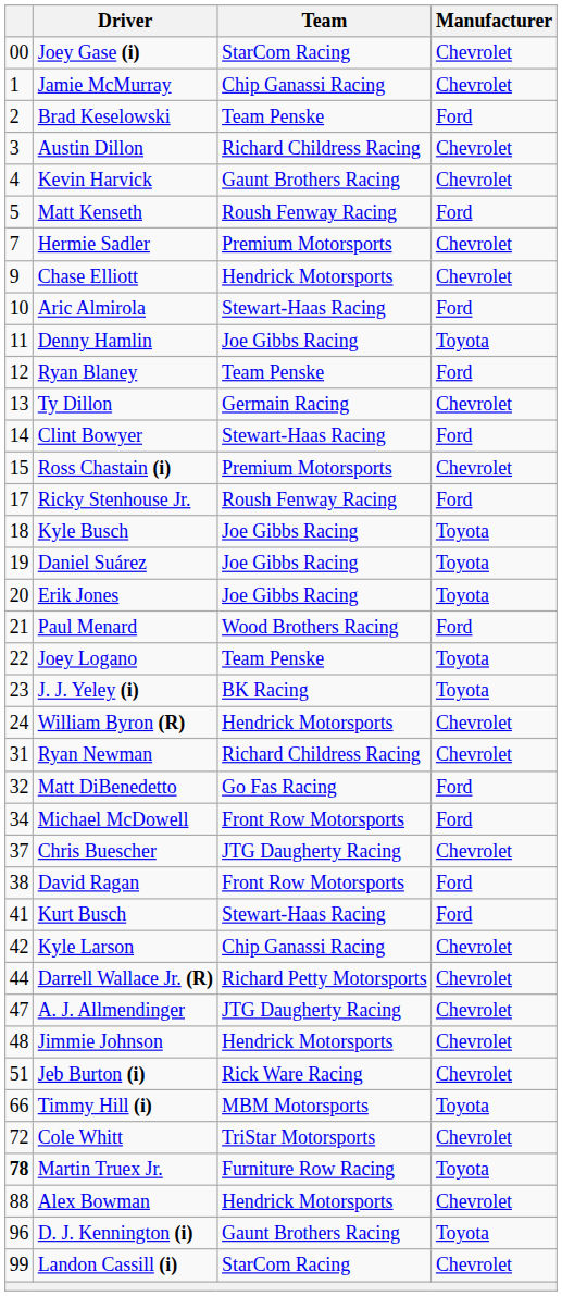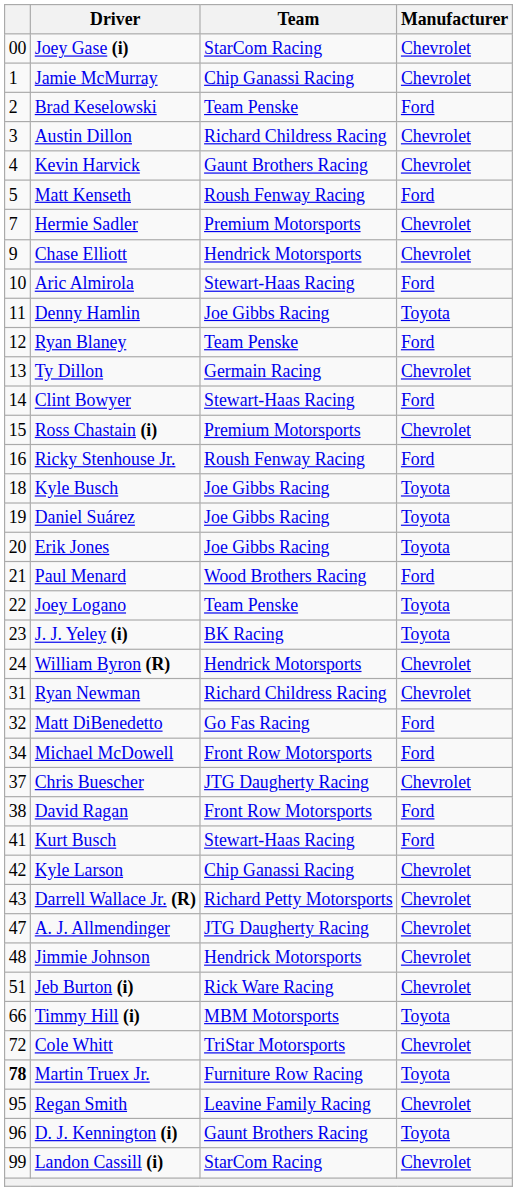 <table class="wikitable" style="font-size:95%">
 <tr>
 <th></th>
 <th>Driver</th>
 <th>Team</th>
 <th>Manufacturer</th>
 </tr>
 <tr>
 <td>00</td>
 <td><a href='#'>Joey Gase</a> <strong>(i)</strong></td>
 <td><a href='#'>StarCom Racing</a></td>
 <td><a href='#'>Chevrolet</a></td>
 </tr>
 <tr>
 <td>1</td>
 <td><a href='#'>Jamie McMurray</a></td>
 <td><a href='#'>Chip Ganassi Racing</a></td>
 <td><a href='#'>Chevrolet</a></td>
 </tr>
 <tr>
 <td>2</td>
 <td><a href='#'>Brad Keselowski</a></td>
 <td><a href='#'>Team Penske</a></td>
 <td><a href='#'>Ford</a></td>
 </tr>
 <tr>
 <td>3</td>
 <td><a href='#'>Austin Dillon</a></td>
 <td><a href='#'>Richard Childress Racing</a></td>
 <td><a href='#'>Chevrolet</a></td>
 </tr>
 <tr>
 <td>4</td>
 <td><a href='#'>Kevin Harvick</a></td>
 <td><a href='#'>Gaunt Brothers Racing</a></td>
 <td><a href='#'>Chevrolet</a></td>
 </tr>
 <tr>
 <td>5</td>
 <td><a href='#'>Matt Kenseth</a></td>
 <td><a href='#'>Roush Fenway Racing</a></td>
 <td><a href='#'>Ford</a></td>
 </tr>
 <tr>
 <td>7</td>
 <td><a href='#'>Hermie Sadler</a></td>
 <td><a href='#'>Premium Motorsports</a></td>
 <td><a href='#'>Chevrolet</a></td>
 </tr>
 <tr>
 <td>9</td>
 <td><a href='#'>Chase Elliott</a></td>
 <td><a href='#'>Hendrick Motorsports</a></td>
 <td><a href='#'>Chevrolet</a></td>
 </tr>
 <tr>
 <td>10</td>
 <td><a href='#'>Aric Almirola</a></td>
 <td><a href='#'>Stewart-Haas Racing</a></td>
 <td><a href='#'>Ford</a></td>
 </tr>
 <tr>
 <td>11</td>
 <td><a href='#'>Denny Hamlin</a></td>
 <td><a href='#'>Joe Gibbs Racing</a></td>
 <td><a href='#'>Toyota</a></td>
 </tr>
 <tr>
 <td>12</td>
 <td><a href='#'>Ryan Blaney</a></td>
 <td><a href='#'>Team Penske</a></td>
 <td><a href='#'>Ford</a></td>
 </tr>
 <tr>
 <td>13</td>
 <td><a href='#'>Ty Dillon</a></td>
 <td><a href='#'>Germain Racing</a></td>
 <td><a href='#'>Chevrolet</a></td>
 </tr>
 <tr>
 <td>14</td>
 <td><a href='#'>Clint Bowyer</a></td>
 <td><a href='#'>Stewart-Haas Racing</a></td>
 <td><a href='#'>Ford</a></td>
 </tr>
 <tr>
 <td>15</td>
 <td><a href='#'>Ross Chastain</a> <strong>(i)</strong></td>
 <td><a href='#'>Premium Motorsports</a></td>
 <td><a href='#'>Chevrolet</a></td>
 </tr>
 <tr>
-<td>17</td>
+<td>16</td>
 <td><a href='#'>Ricky Stenhouse Jr.</a></td>
 <td><a href='#'>Roush Fenway Racing</a></td>
 <td><a href='#'>Ford</a></td>
 </tr>
 <tr>
 <td>18</td>
 <td><a href='#'>Kyle Busch</a></td>
 <td><a href='#'>Joe Gibbs Racing</a></td>
 <td><a href='#'>Toyota</a></td>
 </tr>
 <tr>
 <td>19</td>
 <td><a href='#'>Daniel Suárez</a></td>
 <td><a href='#'>Joe Gibbs Racing</a></td>
 <td><a href='#'>Toyota</a></td>
 </tr>
 <tr>
 <td>20</td>
 <td><a href='#'>Erik Jones</a></td>
 <td><a href='#'>Joe Gibbs Racing</a></td>
 <td><a href='#'>Toyota</a></td>
 </tr>
 <tr>
 <td>21</td>
 <td><a href='#'>Paul Menard</a></td>
 <td><a href='#'>Wood Brothers Racing</a></td>
 <td><a href='#'>Ford</a></td>
 </tr>
 <tr>
 <td>22</td>
 <td><a href='#'>Joey Logano</a></td>
 <td><a href='#'>Team Penske</a></td>
 <td><a href='#'>Toyota</a></td>
 </tr>
 <tr>
 <td>23</td>
 <td><a href='#'>J. J. Yeley</a> <strong>(i)</strong></td>
 <td><a href='#'>BK Racing</a></td>
 <td><a href='#'>Toyota</a></td>
 </tr>
 <tr>
 <td>24</td>
 <td><a href='#'>William Byron</a> <strong>(R)</strong></td>
 <td><a href='#'>Hendrick Motorsports</a></td>
 <td><a href='#'>Chevrolet</a></td>
 </tr>
 <tr>
 <td>31</td>
 <td><a href='#'>Ryan Newman</a></td>
 <td><a href='#'>Richard Childress Racing</a></td>
 <td><a href='#'>Chevrolet</a></td>
 </tr>
 <tr>
 <td>32</td>
 <td><a href='#'>Matt DiBenedetto</a></td>
 <td><a href='#'>Go Fas Racing</a></td>
 <td><a href='#'>Ford</a></td>
 </tr>
 <tr>
 <td>34</td>
 <td><a href='#'>Michael McDowell</a></td>
 <td><a href='#'>Front Row Motorsports</a></td>
 <td><a href='#'>Ford</a></td>
 </tr>
 <tr>
 <td>37</td>
 <td><a href='#'>Chris Buescher</a></td>
 <td><a href='#'>JTG Daugherty Racing</a></td>
 <td><a href='#'>Chevrolet</a></td>
 </tr>
 <tr>
 <td>38</td>
 <td><a href='#'>David Ragan</a></td>
 <td><a href='#'>Front Row Motorsports</a></td>
 <td><a href='#'>Ford</a></td>
 </tr>
 <tr>
 <td>41</td>
 <td><a href='#'>Kurt Busch</a></td>
 <td><a href='#'>Stewart-Haas Racing</a></td>
 <td><a href='#'>Ford</a></td>
 </tr>
 <tr>
 <td>42</td>
 <td><a href='#'>Kyle Larson</a></td>
 <td><a href='#'>Chip Ganassi Racing</a></td>
 <td><a href='#'>Chevrolet</a></td>
 </tr>
 <tr>
-<td>44</td>
+<td>43</td>
 <td><a href='#'>Darrell Wallace Jr.</a> <strong>(R)</strong></td>
 <td><a href='#'>Richard Petty Motorsports</a></td>
 <td><a href='#'>Chevrolet</a></td>
 </tr>
 <tr>
 <td>47</td>
 <td><a href='#'>A. J. Allmendinger</a></td>
 <td><a href='#'>JTG Daugherty Racing</a></td>
 <td><a href='#'>Chevrolet</a></td>
 </tr>
 <tr>
 <td>48</td>
 <td><a href='#'>Jimmie Johnson</a></td>
 <td><a href='#'>Hendrick Motorsports</a></td>
 <td><a href='#'>Chevrolet</a></td>
 </tr>
 <tr>
 <td>51</td>
 <td><a href='#'>Jeb Burton</a> <strong>(i)</strong></td>
 <td><a href='#'>Rick Ware Racing</a></td>
 <td><a href='#'>Chevrolet</a></td>
 </tr>
 <tr>
 <td>66</td>
 <td><a href='#'>Timmy Hill</a> <strong>(i)</strong></td>
 <td><a href='#'>MBM Motorsports</a></td>
 <td><a href='#'>Toyota</a></td>
 </tr>
 <tr>
 <td>72</td>
 <td><a href='#'>Cole Whitt</a></td>
 <td><a href='#'>TriStar Motorsports</a></td>
 <td><a href='#'>Chevrolet</a></td>
 </tr>
 <tr>
 <td><strong>78</strong></td>
 <td><a href='#'>Martin Truex Jr.</a></td>
 <td><a href='#'>Furniture Row Racing</a></td>
 <td><a href='#'>Toyota</a></td>
 </tr>
 <tr>
-<td>88</td>
-<td><a href='#'>Alex Bowman</a></td>
-<td><a href='#'>Hendrick Motorsports</a></td>
+<td>95</td>
+<td><a href='#'>Regan Smith</a></td>
+<td><a href='#'>Leavine Family Racing</a></td>
 <td><a href='#'>Chevrolet</a></td>
 </tr>
 <tr>
 <td>96</td>
 <td><a href='#'>D. J. Kennington</a> <strong>(i)</strong></td>
 <td><a href='#'>Gaunt Brothers Racing</a></td>
 <td><a href='#'>Toyota</a></td>
 </tr>
 <tr>
 <td>99</td>
 <td><a href='#'>Landon Cassill</a> <strong>(i)</strong></td>
 <td><a href='#'>StarCom Racing</a></td>
 <td><a href='#'>Chevrolet</a></td>
 </tr>
 <tr>
 <th colspan="4"></th>
 </tr>
 </table>
